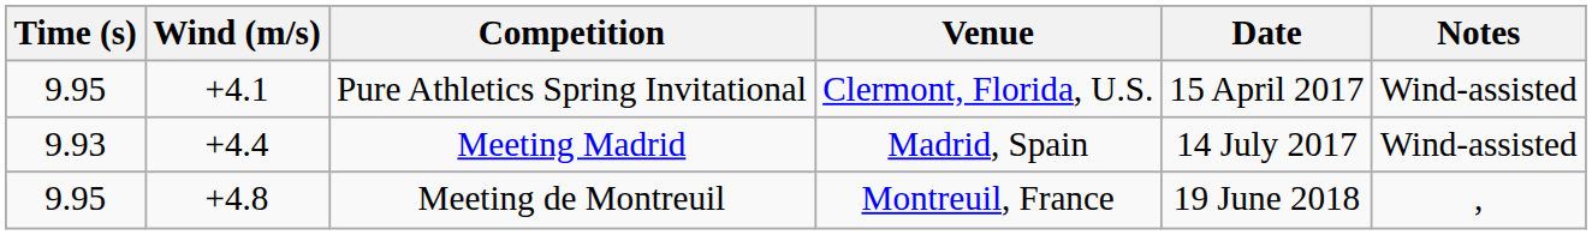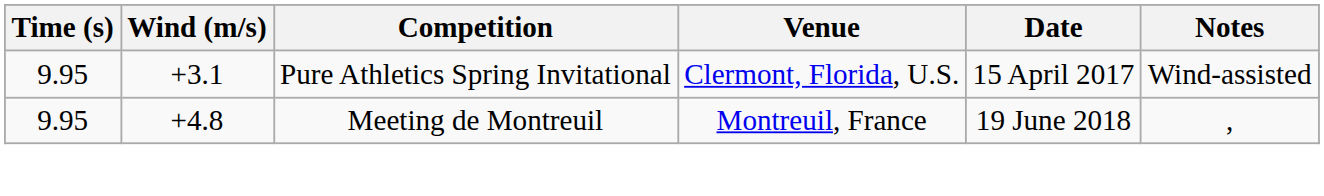 <table class=wikitable style=text-align:center>
 <tr>
 <th>Time (s)</th>
 <th>Wind (m/s)</th>
 <th>Competition</th>
 <th>Venue</th>
 <th>Date</th>
 <th>Notes</th>
 </tr>
 <tr>
 <td>9.95 </td>
-<td>+4.1</td>
+<td>+3.1</td>
 <td>Pure Athletics Spring Invitational</td>
 <td><a href='#'>Clermont, Florida</a>, U.S.</td>
 <td>15 April 2017</td>
-<td>Wind-assisted</td>
-</tr>
-<tr>
-<td>9.93 </td>
-<td>+4.4</td>
-<td><a href='#'>Meeting Madrid</a></td>
-<td><a href='#'>Madrid</a>, Spain</td>
-<td>14 July 2017</td>
 <td>Wind-assisted</td>
 </tr>
 <tr>
 <td>9.95</td>
 <td>+4.8</td>
 <td>Meeting de Montreuil</td>
 <td><a href='#'>Montreuil</a>, France</td>
 <td>19 June 2018</td>
 <td>, </td>
 </tr>
 </table>
